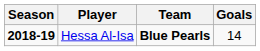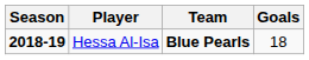 <table class=wikitable style="text-align:center;">
 <tr>
 <th>Season</th>
 <th>Player</th>
 <th>Team</th>
 <th>Goals</th>
 </tr>
 <tr>
 <td><strong>2018-19</strong></td>
 <td align=left> <a href='#'>Hessa Al-Isa</a></td>
 <td><strong>Blue Pearls</strong></td>
-<td>14</td>
+<td>18</td>
 </tr>
 </table>
